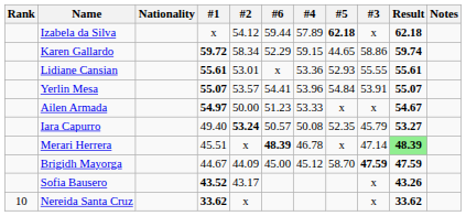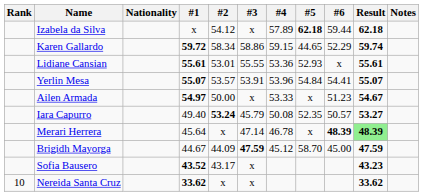 <table class="wikitable sortable" style="text-align:center">
 <tr>
 <th>Rank</th>
 <th>Name</th>
 <th>Nationality</th>
 <th>#1</th>
 <th>#2</th>
-<th>#6</th>
+<th>#3</th>
 <th>#4</th>
 <th>#5</th>
-<th>#3</th>
+<th>#6</th>
 <th>Result</th>
 <th>Notes</th>
 </tr>
 <tr>
 <td></td>
 <td align=left><a href='#'>Izabela da Silva</a></td>
 <td align=left></td>
 <td>x</td>
 <td>54.12</td>
-<td>59.44</td>
+<td>x</td>
 <td>57.89</td>
 <td><strong>62.18</strong></td>
-<td>x</td>
+<td>59.44</td>
 <td><strong>62.18</strong></td>
 <td><strong></strong></td>
 </tr>
 <tr>
 <td></td>
 <td align=left><a href='#'>Karen Gallardo</a></td>
 <td align=left></td>
 <td><strong>59.72</strong></td>
 <td>58.34</td>
-<td>52.29</td>
+<td>58.86</td>
 <td>59.15</td>
 <td>44.65</td>
-<td>58.86</td>
+<td>52.29</td>
 <td><strong>59.74</strong></td>
 <td></td>
 </tr>
 <tr>
 <td></td>
 <td align=left><a href='#'>Lidiane Cansian</a></td>
 <td align=left></td>
 <td><strong>55.61</strong></td>
 <td>53.01</td>
-<td>x</td>
+<td>55.55</td>
 <td>53.36</td>
 <td>52.93</td>
-<td>55.55</td>
+<td>x</td>
 <td><strong>55.61</strong></td>
 <td></td>
 </tr>
 <tr>
 <td></td>
 <td align=left><a href='#'>Yerlin Mesa</a></td>
 <td align=left></td>
 <td><strong>55.07</strong></td>
 <td>53.57</td>
-<td>54.41</td>
+<td>53.91</td>
 <td>53.96</td>
 <td>54.84</td>
-<td>53.91</td>
+<td>54.41</td>
 <td><strong>55.07</strong></td>
 <td></td>
 </tr>
 <tr>
 <td></td>
 <td align=left><a href='#'>Ailen Armada</a></td>
 <td align=left></td>
 <td><strong>54.97</strong></td>
 <td>50.00</td>
-<td>51.23</td>
+<td>x</td>
 <td>53.33</td>
 <td>x</td>
-<td>x</td>
+<td>51.23</td>
 <td><strong>54.67</strong></td>
 <td></td>
 </tr>
 <tr>
 <td></td>
 <td align=left><a href='#'>Iara Capurro</a></td>
 <td align=left></td>
 <td>49.40</td>
 <td><strong>53.24</strong></td>
-<td>50.57</td>
+<td>45.79</td>
 <td>50.08</td>
 <td>52.35</td>
-<td>45.79</td>
+<td>50.57</td>
 <td><strong>53.27</strong></td>
 <td></td>
 </tr>
 <tr>
 <td></td>
 <td align=left><a href='#'>Merari Herrera</a></td>
 <td align=left></td>
-<td>45.51</td>
+<td>45.64</td>
+<td>x</td>
+<td>47.14</td>
+<td>46.78</td>
 <td>x</td>
 <td><strong>48.39</strong></td>
-<td>46.78</td>
-<td>x</td>
-<td>47.14</td>
 <td style="background: lightgreen;"><strong>48.39</strong></td>
 <td></td>
 </tr>
 <tr>
 <td></td>
 <td align=left><a href='#'>Brigidh Mayorga</a></td>
 <td align=left></td>
 <td>44.67</td>
 <td>44.09</td>
-<td>45.00</td>
+<td><strong>47.59</strong></td>
 <td>45.12</td>
 <td>58.70</td>
-<td><strong>47.59</strong></td>
+<td>45.00</td>
 <td><strong>47.59</strong></td>
 <td></td>
 </tr>
 <tr>
 <td></td>
 <td align=left><a href='#'>Sofia Bausero</a></td>
 <td align=left></td>
 <td><strong>43.52</strong></td>
 <td>43.17</td>
+<td>x</td>
 <td></td>
 <td></td>
 <td></td>
-<td>x</td>
-<td><strong>43.26</strong></td>
+<td><strong>43.23</strong></td>
 <td></td>
 </tr>
 <tr>
 <td>10</td>
 <td align=left><a href='#'>Nereida Santa Cruz</a></td>
 <td align=left></td>
 <td><strong>33.62</strong></td>
 <td>x</td>
+<td>x</td>
 <td></td>
 <td></td>
 <td></td>
-<td>x</td>
 <td><strong>33.62</strong></td>
 <td></td>
 </tr>
 </table>
